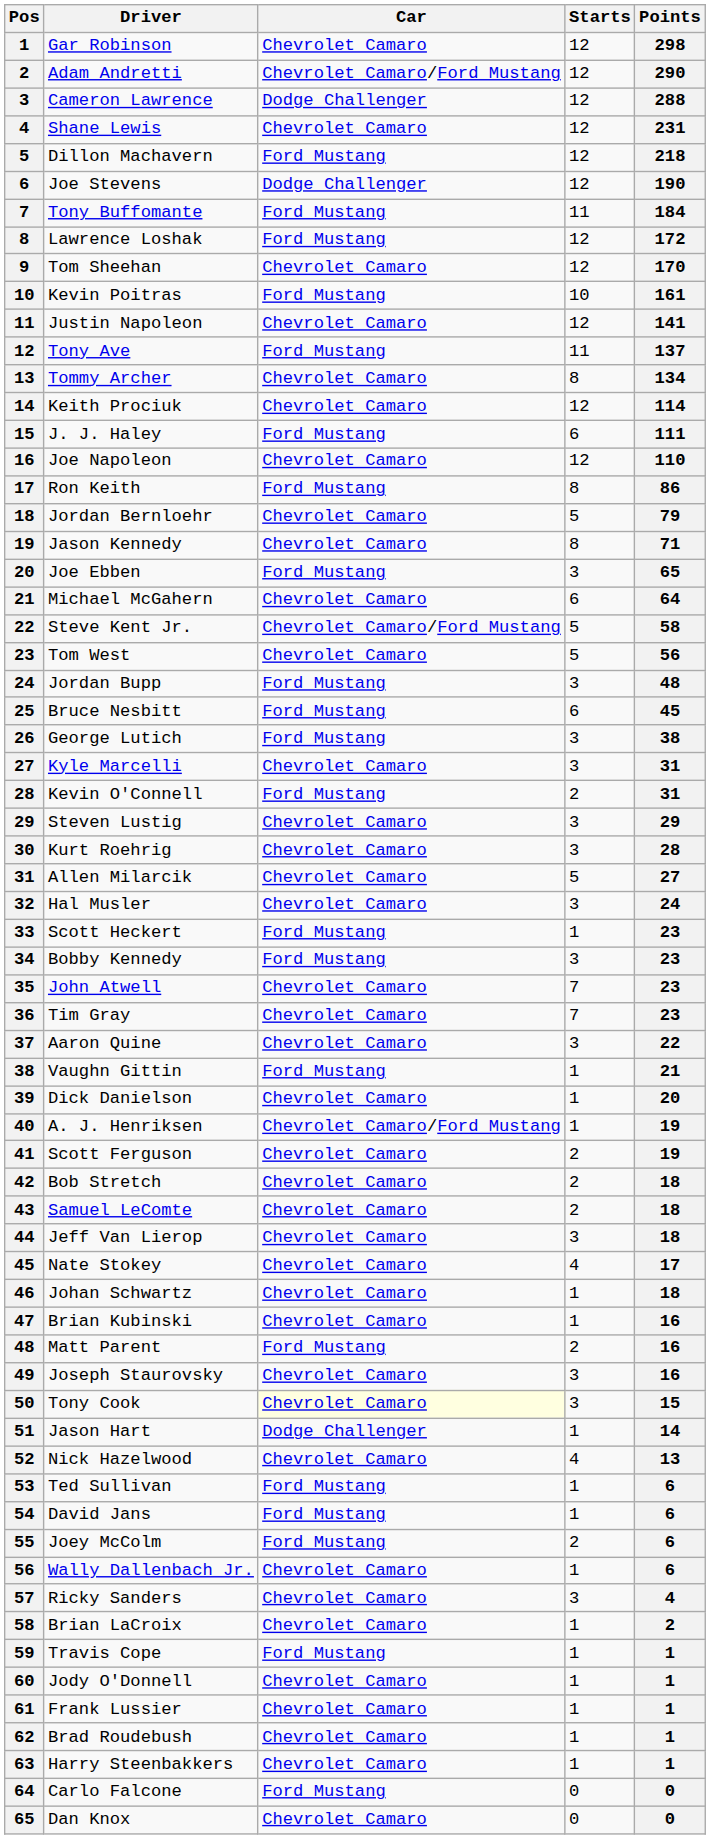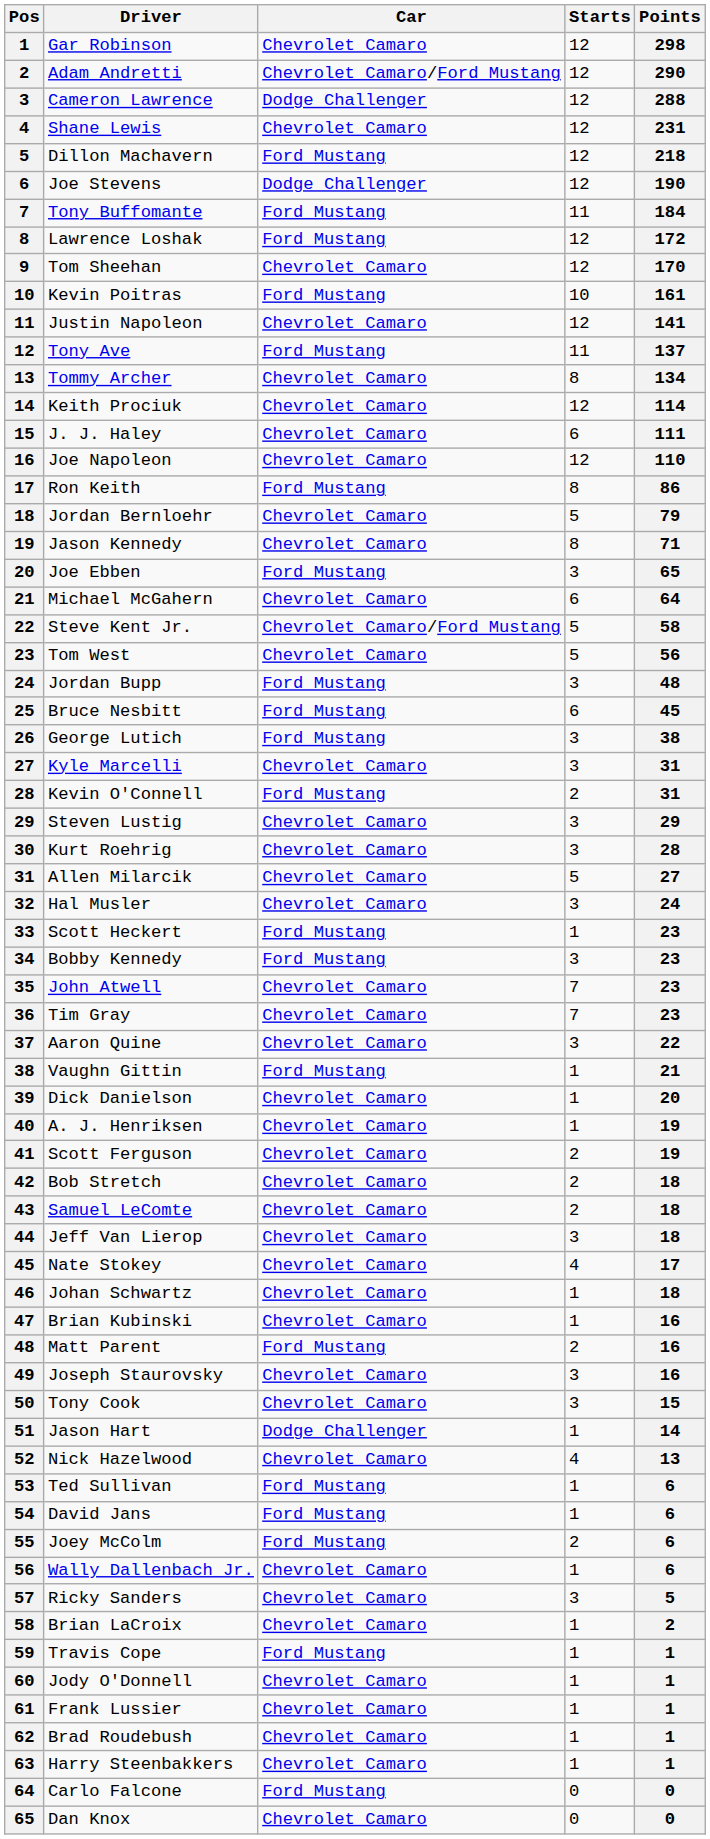 <table class="wikitable" style="font-size: 95%;">
 <tr>
 <th>Pos</th>
 <th>Driver</th>
 <th>Car</th>
 <th>Starts</th>
 <th>Points</th>
 </tr>
 <tr>
 <th>1</th>
 <td> <a href='#'>Gar Robinson</a></td>
 <td><a href='#'>Chevrolet Camaro</a></td>
 <td>12</td>
 <th>298</th>
 </tr>
 <tr>
 <th>2</th>
 <td> <a href='#'>Adam Andretti</a></td>
 <td><a href='#'>Chevrolet Camaro</a>/<a href='#'>Ford Mustang</a></td>
 <td>12</td>
 <th>290</th>
 </tr>
 <tr>
 <th>3</th>
 <td> <a href='#'>Cameron Lawrence</a></td>
 <td><a href='#'>Dodge Challenger</a></td>
 <td>12</td>
 <th>288</th>
 </tr>
 <tr>
 <th>4</th>
 <td> <a href='#'>Shane Lewis</a></td>
 <td><a href='#'>Chevrolet Camaro</a></td>
 <td>12</td>
 <th>231</th>
 </tr>
 <tr>
 <th>5</th>
 <td> Dillon Machavern</td>
 <td><a href='#'>Ford Mustang</a></td>
 <td>12</td>
 <th>218</th>
 </tr>
 <tr>
 <th>6</th>
 <td> Joe Stevens</td>
 <td><a href='#'>Dodge Challenger</a></td>
 <td>12</td>
 <th>190</th>
 </tr>
 <tr>
 <th>7</th>
 <td> <a href='#'>Tony Buffomante</a></td>
 <td><a href='#'>Ford Mustang</a></td>
 <td>11</td>
 <th>184</th>
 </tr>
 <tr>
 <th>8</th>
 <td> Lawrence Loshak</td>
 <td><a href='#'>Ford Mustang</a></td>
 <td>12</td>
 <th>172</th>
 </tr>
 <tr>
 <th>9</th>
 <td> Tom Sheehan</td>
 <td><a href='#'>Chevrolet Camaro</a></td>
 <td>12</td>
 <th>170</th>
 </tr>
 <tr>
 <th>10</th>
 <td> Kevin Poitras</td>
 <td><a href='#'>Ford Mustang</a></td>
 <td>10</td>
 <th>161</th>
 </tr>
 <tr>
 <th>11</th>
 <td> Justin Napoleon</td>
 <td><a href='#'>Chevrolet Camaro</a></td>
 <td>12</td>
 <th>141</th>
 </tr>
 <tr>
 <th>12</th>
 <td> <a href='#'>Tony Ave</a></td>
 <td><a href='#'>Ford Mustang</a></td>
 <td>11</td>
 <th>137</th>
 </tr>
 <tr>
 <th>13</th>
 <td> <a href='#'>Tommy Archer</a></td>
 <td><a href='#'>Chevrolet Camaro</a></td>
 <td>8</td>
 <th>134</th>
 </tr>
 <tr>
 <th>14</th>
 <td> Keith Prociuk</td>
 <td><a href='#'>Chevrolet Camaro</a></td>
 <td>12</td>
 <th>114</th>
 </tr>
 <tr>
 <th>15</th>
 <td> J. J. Haley</td>
-<td><a href='#'>Ford Mustang</a></td>
+<td><a href='#'>Chevrolet Camaro</a></td>
 <td>6</td>
 <th>111</th>
 </tr>
 <tr>
 <th>16</th>
 <td> Joe Napoleon</td>
 <td><a href='#'>Chevrolet Camaro</a></td>
 <td>12</td>
 <th>110</th>
 </tr>
 <tr>
 <th>17</th>
 <td> Ron Keith</td>
 <td><a href='#'>Ford Mustang</a></td>
 <td>8</td>
 <th>86</th>
 </tr>
 <tr>
 <th>18</th>
 <td> Jordan Bernloehr</td>
 <td><a href='#'>Chevrolet Camaro</a></td>
 <td>5</td>
 <th>79</th>
 </tr>
 <tr>
 <th>19</th>
 <td> Jason Kennedy</td>
 <td><a href='#'>Chevrolet Camaro</a></td>
 <td>8</td>
 <th>71</th>
 </tr>
 <tr>
 <th>20</th>
 <td> Joe Ebben</td>
 <td><a href='#'>Ford Mustang</a></td>
 <td>3</td>
 <th>65</th>
 </tr>
 <tr>
 <th>21</th>
 <td> Michael McGahern</td>
 <td><a href='#'>Chevrolet Camaro</a></td>
 <td>6</td>
 <th>64</th>
 </tr>
 <tr>
 <th>22</th>
 <td> Steve Kent Jr.</td>
 <td><a href='#'>Chevrolet Camaro</a>/<a href='#'>Ford Mustang</a></td>
 <td>5</td>
 <th>58</th>
 </tr>
 <tr>
 <th>23</th>
 <td> Tom West</td>
 <td><a href='#'>Chevrolet Camaro</a></td>
 <td>5</td>
 <th>56</th>
 </tr>
 <tr>
 <th>24</th>
 <td> Jordan Bupp</td>
 <td><a href='#'>Ford Mustang</a></td>
 <td>3</td>
 <th>48</th>
 </tr>
 <tr>
 <th>25</th>
 <td> Bruce Nesbitt</td>
 <td><a href='#'>Ford Mustang</a></td>
 <td>6</td>
 <th>45</th>
 </tr>
 <tr>
 <th>26</th>
 <td> George Lutich</td>
 <td><a href='#'>Ford Mustang</a></td>
 <td>3</td>
 <th>38</th>
 </tr>
 <tr>
 <th>27</th>
 <td> <a href='#'>Kyle Marcelli</a></td>
 <td><a href='#'>Chevrolet Camaro</a></td>
 <td>3</td>
 <th>31</th>
 </tr>
 <tr>
 <th>28</th>
 <td> Kevin O'Connell</td>
 <td><a href='#'>Ford Mustang</a></td>
 <td>2</td>
 <th>31</th>
 </tr>
 <tr>
 <th>29</th>
 <td> Steven Lustig</td>
 <td><a href='#'>Chevrolet Camaro</a></td>
 <td>3</td>
 <th>29</th>
 </tr>
 <tr>
 <th>30</th>
 <td> Kurt Roehrig</td>
 <td><a href='#'>Chevrolet Camaro</a></td>
 <td>3</td>
 <th>28</th>
 </tr>
 <tr>
 <th>31</th>
 <td> Allen Milarcik</td>
 <td><a href='#'>Chevrolet Camaro</a></td>
 <td>5</td>
 <th>27</th>
 </tr>
 <tr>
 <th>32</th>
 <td> Hal Musler</td>
 <td><a href='#'>Chevrolet Camaro</a></td>
 <td>3</td>
 <th>24</th>
 </tr>
 <tr>
 <th>33</th>
 <td> Scott Heckert</td>
 <td><a href='#'>Ford Mustang</a></td>
 <td>1</td>
 <th>23</th>
 </tr>
 <tr>
 <th>34</th>
 <td> Bobby Kennedy</td>
 <td><a href='#'>Ford Mustang</a></td>
 <td>3</td>
 <th>23</th>
 </tr>
 <tr>
 <th>35</th>
 <td> <a href='#'>John Atwell</a></td>
 <td><a href='#'>Chevrolet Camaro</a></td>
 <td>7</td>
 <th>23</th>
 </tr>
 <tr>
 <th>36</th>
 <td> Tim Gray</td>
 <td><a href='#'>Chevrolet Camaro</a></td>
 <td>7</td>
 <th>23</th>
 </tr>
 <tr>
 <th>37</th>
 <td> Aaron Quine</td>
 <td><a href='#'>Chevrolet Camaro</a></td>
 <td>3</td>
 <th>22</th>
 </tr>
 <tr>
 <th>38</th>
 <td> Vaughn Gittin</td>
 <td><a href='#'>Ford Mustang</a></td>
 <td>1</td>
 <th>21</th>
 </tr>
 <tr>
 <th>39</th>
 <td> Dick Danielson</td>
 <td><a href='#'>Chevrolet Camaro</a></td>
 <td>1</td>
 <th>20</th>
 </tr>
 <tr>
 <th>40</th>
 <td> A. J. Henriksen</td>
-<td><a href='#'>Chevrolet Camaro</a>/<a href='#'>Ford Mustang</a></td>
+<td><a href='#'>Chevrolet Camaro</a></td>
 <td>1</td>
 <th>19</th>
 </tr>
 <tr>
 <th>41</th>
 <td> Scott Ferguson</td>
 <td><a href='#'>Chevrolet Camaro</a></td>
 <td>2</td>
 <th>19</th>
 </tr>
 <tr>
 <th>42</th>
 <td> Bob Stretch</td>
 <td><a href='#'>Chevrolet Camaro</a></td>
 <td>2</td>
 <th>18</th>
 </tr>
 <tr>
 <th>43</th>
 <td> <a href='#'>Samuel LeComte</a></td>
 <td><a href='#'>Chevrolet Camaro</a></td>
 <td>2</td>
 <th>18</th>
 </tr>
 <tr>
 <th>44</th>
 <td> Jeff Van Lierop</td>
 <td><a href='#'>Chevrolet Camaro</a></td>
 <td>3</td>
 <th>18</th>
 </tr>
 <tr>
 <th>45</th>
 <td> Nate Stokey</td>
 <td><a href='#'>Chevrolet Camaro</a></td>
 <td>4</td>
 <th>17</th>
 </tr>
 <tr>
 <th>46</th>
 <td> Johan Schwartz</td>
 <td><a href='#'>Chevrolet Camaro</a></td>
 <td>1</td>
 <th>18</th>
 </tr>
 <tr>
 <th>47</th>
 <td> Brian Kubinski</td>
 <td><a href='#'>Chevrolet Camaro</a></td>
 <td>1</td>
 <th>16</th>
 </tr>
 <tr>
 <th>48</th>
 <td> Matt Parent</td>
 <td><a href='#'>Ford Mustang</a></td>
 <td>2</td>
 <th>16</th>
 </tr>
 <tr>
 <th>49</th>
 <td> Joseph Staurovsky</td>
 <td><a href='#'>Chevrolet Camaro</a></td>
 <td>3</td>
 <th>16</th>
 </tr>
 <tr>
 <th>50</th>
 <td> Tony Cook</td>
-<td style="background: lightyellow;"><a href='#'>Chevrolet Camaro</a></td>
+<td><a href='#'>Chevrolet Camaro</a></td>
 <td>3</td>
 <th>15</th>
 </tr>
 <tr>
 <th>51</th>
 <td> Jason Hart</td>
 <td><a href='#'>Dodge Challenger</a></td>
 <td>1</td>
 <th>14</th>
 </tr>
 <tr>
 <th>52</th>
 <td> Nick Hazelwood</td>
 <td><a href='#'>Chevrolet Camaro</a></td>
 <td>4</td>
 <th>13</th>
 </tr>
 <tr>
 <th>53</th>
 <td> Ted Sullivan</td>
 <td><a href='#'>Ford Mustang</a></td>
 <td>1</td>
 <th>6</th>
 </tr>
 <tr>
 <th>54</th>
 <td> David Jans</td>
 <td><a href='#'>Ford Mustang</a></td>
 <td>1</td>
 <th>6</th>
 </tr>
 <tr>
 <th>55</th>
 <td> Joey McColm</td>
 <td><a href='#'>Ford Mustang</a></td>
 <td>2</td>
 <th>6</th>
 </tr>
 <tr>
 <th>56</th>
 <td> <a href='#'>Wally Dallenbach Jr.</a></td>
 <td><a href='#'>Chevrolet Camaro</a></td>
 <td>1</td>
 <th>6</th>
 </tr>
 <tr>
 <th>57</th>
 <td> Ricky Sanders</td>
 <td><a href='#'>Chevrolet Camaro</a></td>
 <td>3</td>
-<th>4</th>
+<th>5</th>
 </tr>
 <tr>
 <th>58</th>
 <td> Brian LaCroix</td>
 <td><a href='#'>Chevrolet Camaro</a></td>
 <td>1</td>
 <th>2</th>
 </tr>
 <tr>
 <th>59</th>
 <td> Travis Cope</td>
 <td><a href='#'>Ford Mustang</a></td>
 <td>1</td>
 <th>1</th>
 </tr>
 <tr>
 <th>60</th>
 <td> Jody O'Donnell</td>
 <td><a href='#'>Chevrolet Camaro</a></td>
 <td>1</td>
 <th>1</th>
 </tr>
 <tr>
 <th>61</th>
 <td> Frank Lussier</td>
 <td><a href='#'>Chevrolet Camaro</a></td>
 <td>1</td>
 <th>1</th>
 </tr>
 <tr>
 <th>62</th>
 <td> Brad Roudebush</td>
 <td><a href='#'>Chevrolet Camaro</a></td>
 <td>1</td>
 <th>1</th>
 </tr>
 <tr>
 <th>63</th>
 <td> Harry Steenbakkers</td>
 <td><a href='#'>Chevrolet Camaro</a></td>
 <td>1</td>
 <th>1</th>
 </tr>
 <tr>
 <th>64</th>
 <td> Carlo Falcone</td>
 <td><a href='#'>Ford Mustang</a></td>
 <td>0</td>
 <th>0</th>
 </tr>
 <tr>
 <th>65</th>
 <td> Dan Knox</td>
 <td><a href='#'>Chevrolet Camaro</a></td>
 <td>0</td>
 <th>0</th>
 </tr>
 </table>
